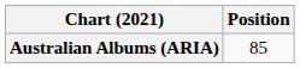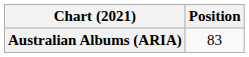 <table class="wikitable plainrowheaders" style="text-align:center">
 <tr>
 <th scope="col">Chart (2021)</th>
 <th scope="col">Position</th>
 </tr>
 <tr>
 <th scope="row">Australian Albums (ARIA)</th>
-<td>85</td>
+<td>83</td>
 </tr>
 </table>
